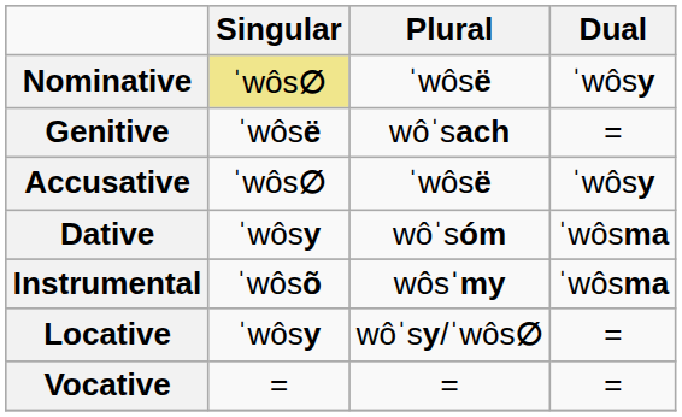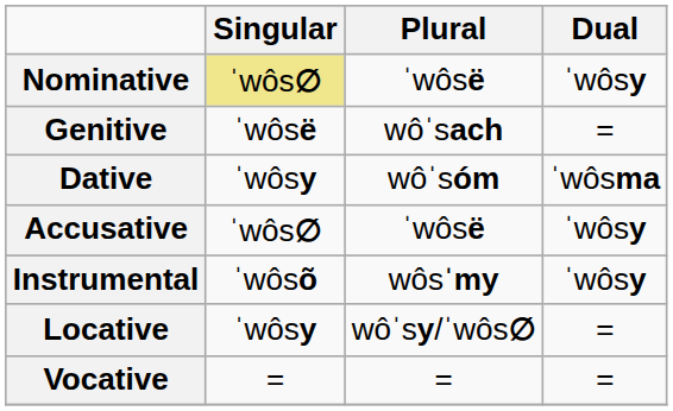 <table class="wikitable" style="text-align:center;">
 <tr>
 <td></td>
 <th>Singular</th>
 <th>Plural</th>
 <th>Dual</th>
 </tr>
 <tr>
 <th>Nominative</th>
 <td style="background: khaki;">ˈwôs<strong>∅</strong></td>
 <td>ˈwôs<strong>ë</strong></td>
 <td>ˈwôs<strong>y</strong></td>
 </tr>
 <tr>
 <th>Genitive</th>
 <td>ˈwôs<strong>ë</strong></td>
 <td>wôˈs<strong>ach</strong></td>
 <td>= </td>
 </tr>
 <tr>
+<th>Dative</th>
+<td>ˈwôs<strong>y</strong></td>
+<td>wôˈs<strong>óm</strong></td>
+<td>ˈwôs<strong>ma</strong></td>
+</tr>
+<tr>
 <th>Accusative</th>
 <td>ˈwôs<strong>∅</strong></td>
 <td>ˈwôs<strong>ë</strong></td>
 <td>ˈwôs<strong>y</strong></td>
 </tr>
 <tr>
-<th>Dative</th>
-<td>ˈwôs<strong>y</strong></td>
-<td>wôˈs<strong>óm</strong></td>
-<td>ˈwôs<strong>ma</strong></td>
-</tr>
-<tr>
 <th>Instrumental</th>
 <td>ˈwôs<strong>õ</strong></td>
 <td>wôs<strong>ˈmy</strong></td>
-<td>ˈwôs<strong>ma</strong></td>
+<td>ˈwôs<strong>y</strong></td>
 </tr>
 <tr>
 <th>Locative</th>
 <td>ˈwôs<strong>y</strong></td>
 <td>wôˈs<strong>y</strong>/ˈwôs<strong>∅</strong></td>
 <td>= </td>
 </tr>
 <tr>
 <th>Vocative</th>
 <td>= </td>
 <td>= </td>
 <td>= </td>
 </tr>
 <tr>
 </tr>
 </table>
